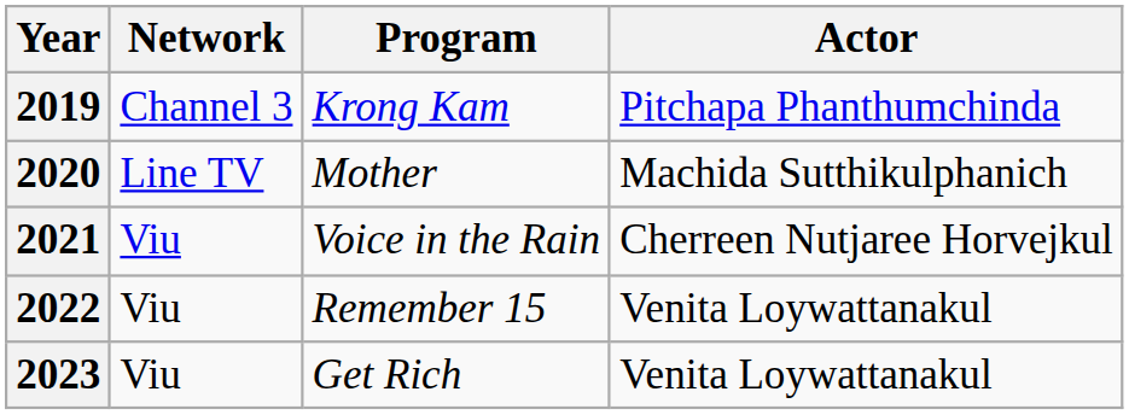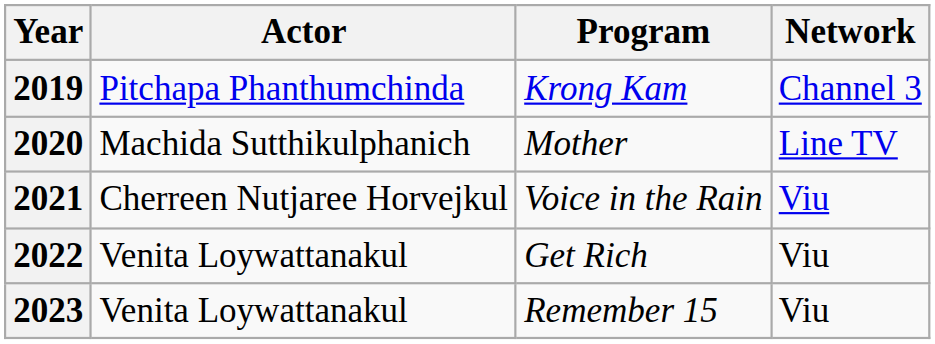 <table class="wikitable plainrowheaders">
 <tr>
 <th>Year</th>
+<th>Actor</th>
+<th>Program</th>
 <th>Network</th>
-<th>Program</th>
-<th>Actor</th>
 </tr>
 <tr>
 <th scope="row">2019</th>
+<td><a href='#'>Pitchapa Phanthumchinda</a></td>
+<td><em><a href='#'>Krong Kam</a></em></td>
 <td><a href='#'>Channel 3</a></td>
-<td><em><a href='#'>Krong Kam</a></em></td>
-<td><a href='#'>Pitchapa Phanthumchinda</a></td>
 </tr>
 <tr>
 <th scope="row">2020</th>
+<td>Machida Sutthikulphanich</td>
+<td><em>Mother</em></td>
 <td><a href='#'>Line TV</a></td>
-<td><em>Mother</em></td>
-<td>Machida Sutthikulphanich</td>
 </tr>
 <tr>
 <th scope="row">2021</th>
+<td>Cherreen Nutjaree Horvejkul</td>
+<td><em>Voice in the Rain</em></td>
 <td><a href='#'>Viu</a></td>
-<td><em>Voice in the Rain</em></td>
-<td>Cherreen Nutjaree Horvejkul</td>
 </tr>
 <tr>
 <th scope="row">2022</th>
+<td>Venita Loywattanakul</td>
+<td><em>Get Rich</em></td>
 <td>Viu</td>
-<td><em>Remember 15</em></td>
-<td>Venita Loywattanakul</td>
 </tr>
 <tr>
 <th scope="row">2023</th>
+<td>Venita Loywattanakul</td>
+<td><em>Remember 15</em></td>
 <td>Viu</td>
-<td><em>Get Rich</em></td>
-<td>Venita Loywattanakul</td>
 </tr>
 </table>
